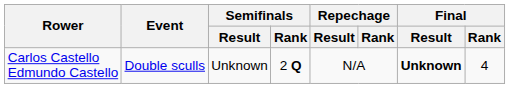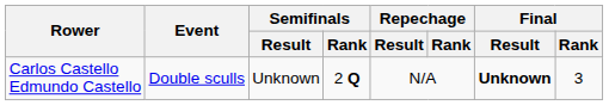 <table class=wikitable style="font-size:90%">
 <tr>
 <th rowspan=2>Rower</th>
 <th rowspan=2>Event</th>
 <th colspan=2>Semifinals</th>
 <th colspan=2>Repechage</th>
 <th colspan=2>Final</th>
 </tr>
 <tr>
 <th>Result</th>
 <th>Rank</th>
 <th>Result</th>
 <th>Rank</th>
 <th>Result</th>
 <th>Rank</th>
 </tr>
 <tr>
 <td><a href='#'>Carlos Castello</a> <br> <a href='#'>Edmundo Castello</a></td>
 <td><a href='#'>Double sculls</a></td>
 <td align=center>Unknown</td>
 <td align=center>2 <strong>Q</strong></td>
 <td align=center colspan=2>N/A</td>
 <td align=center><strong>Unknown</strong></td>
-<td align=center>4</td>
+<td align=center>3</td>
 </tr>
 </table>
